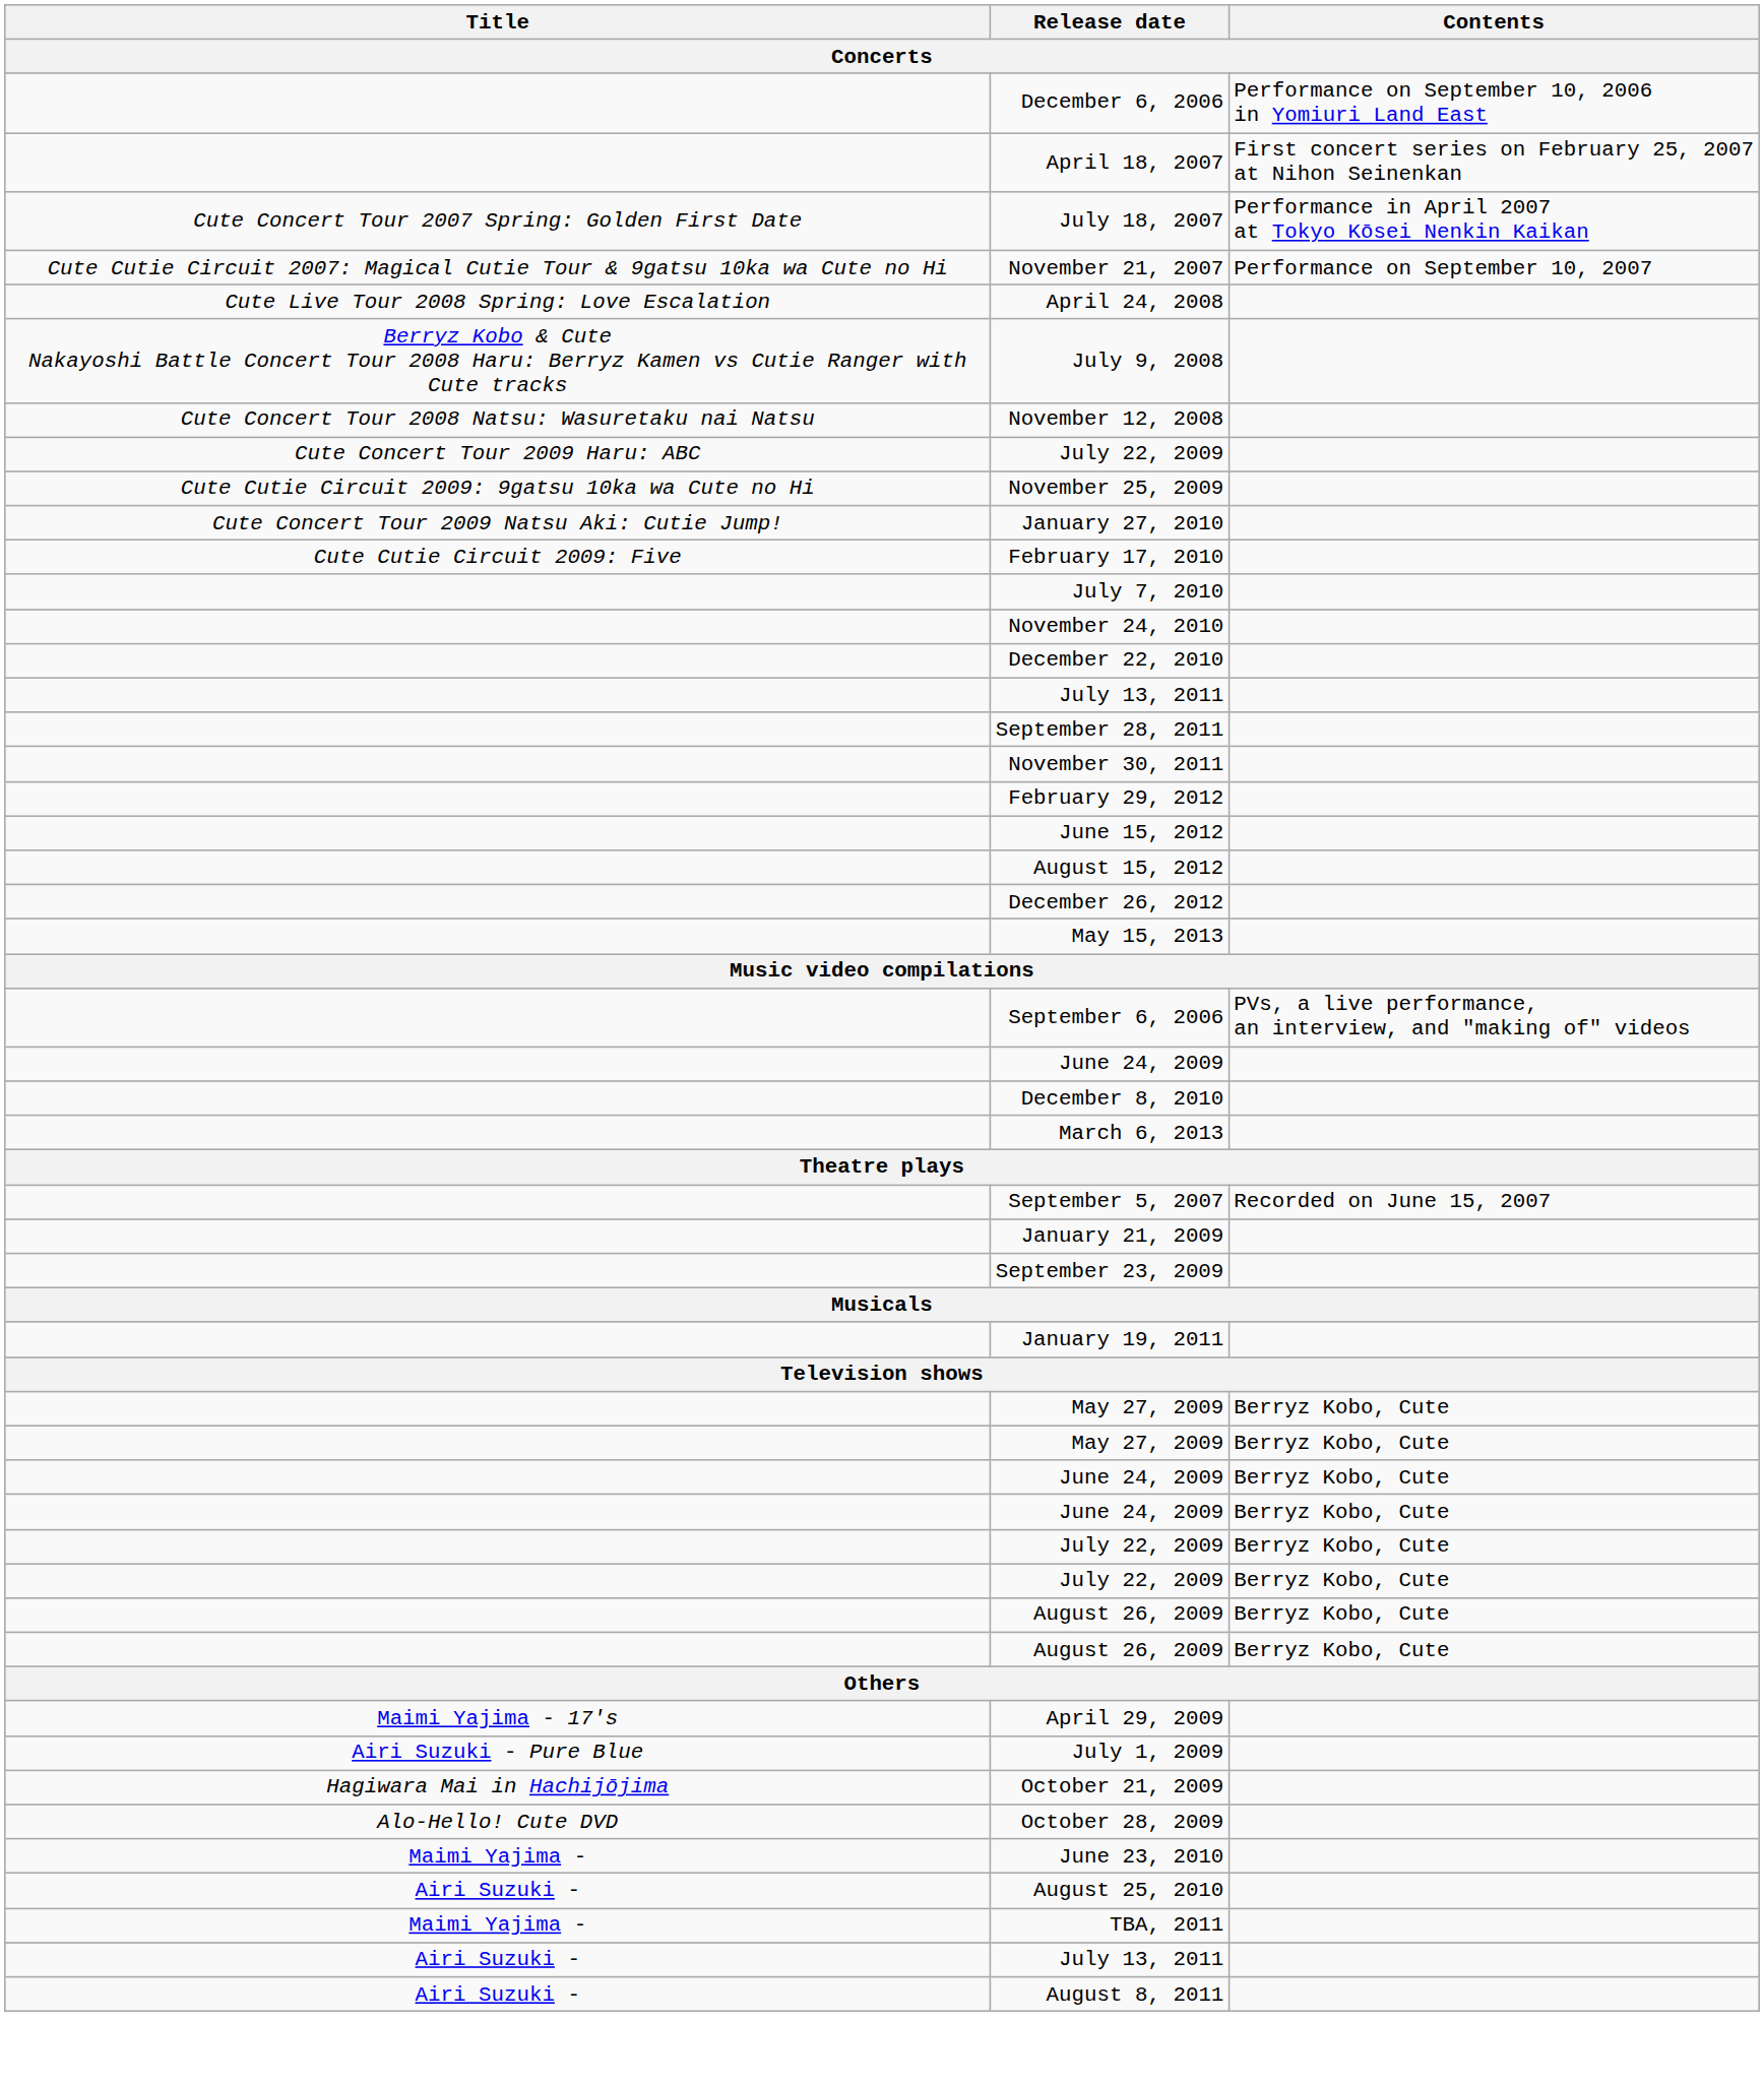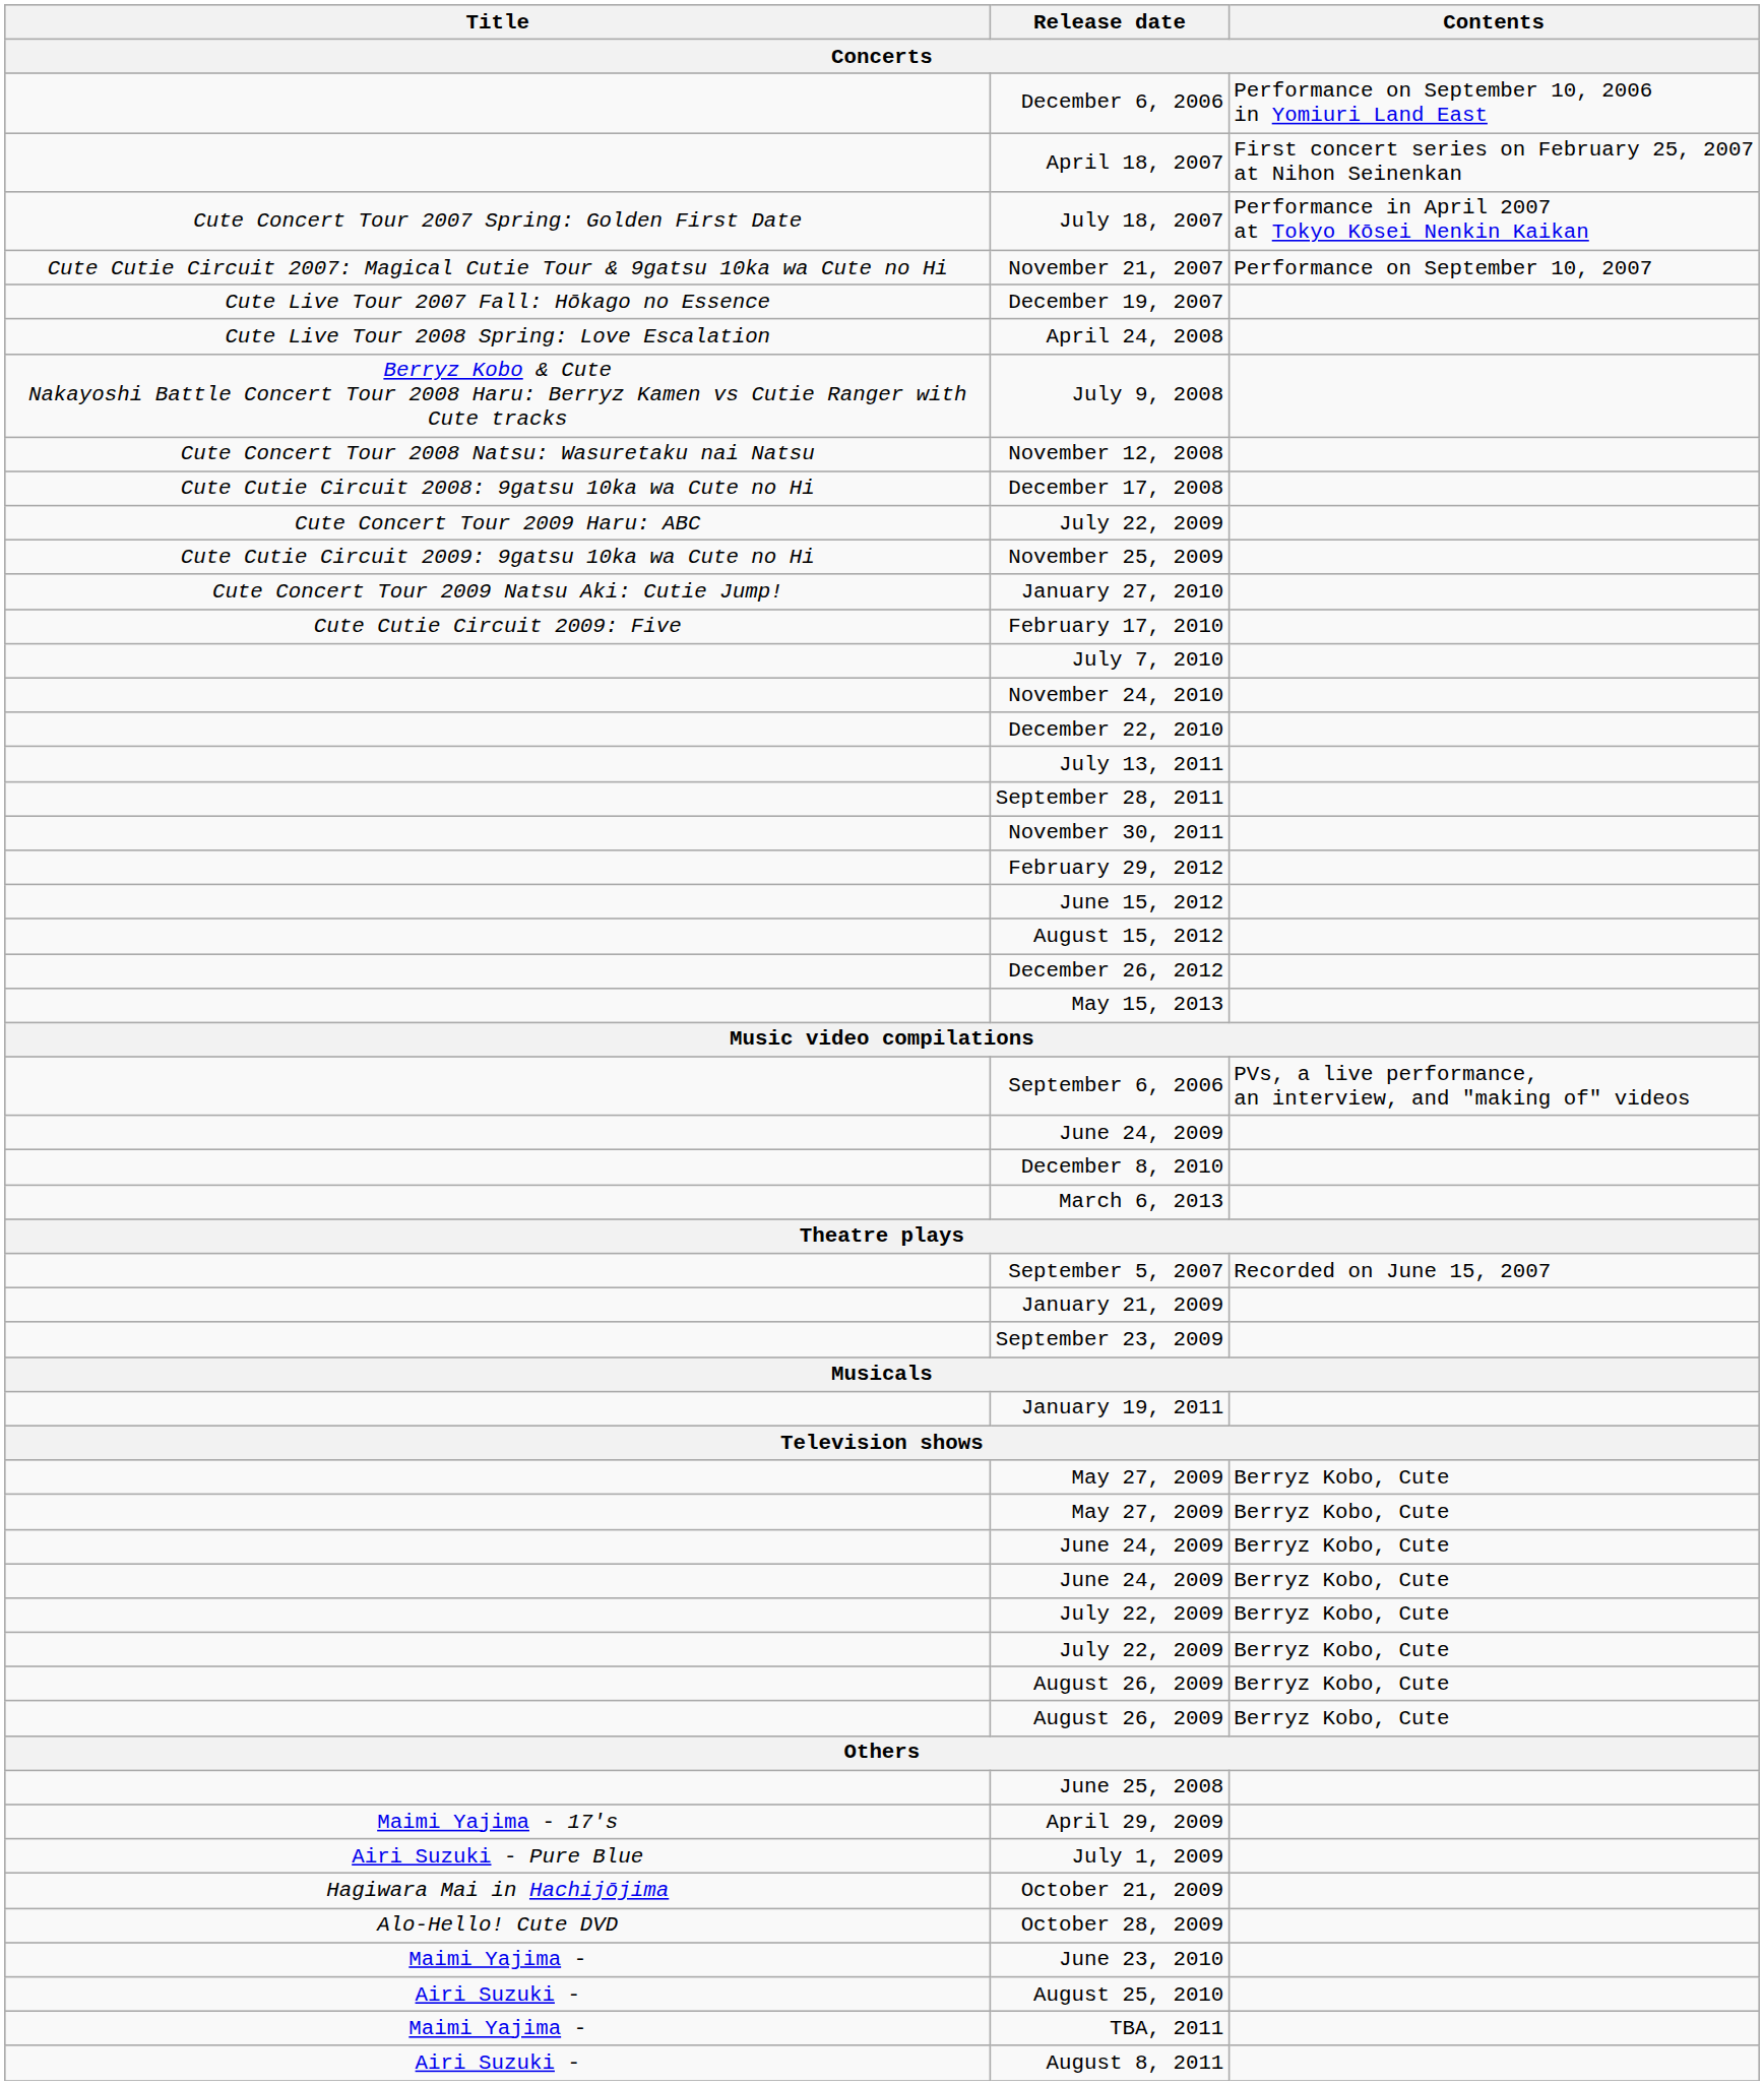 <table class="wikitable" style="text-align:center">
 <tr>
 <th width="600">Title</th>
 <th>Release date</th>
 <th>Contents</th>
 </tr>
 <tr>
 <th colspan="3">Concerts</th>
 </tr>
 <tr>
 <td></td>
 <td align="right">December 6, 2006</td>
 <td align="left">Performance on September 10, 2006<br>in <a href='#'>Yomiuri Land East</a></td>
 </tr>
 <tr>
 <td></td>
 <td align="right">April 18, 2007</td>
 <td align="left">First concert series on February 25, 2007<br> at Nihon Seinenkan</td>
 </tr>
 <tr>
 <td><em>Cute Concert Tour 2007 Spring: Golden First Date</em></td>
 <td align="right">July 18, 2007</td>
 <td align="left">Performance in April 2007<br> at <a href='#'>Tokyo Kōsei Nenkin Kaikan</a></td>
 </tr>
 <tr>
 <td><em>Cute Cutie Circuit 2007: Magical Cutie Tour & 9gatsu 10ka wa Cute no Hi</em></td>
 <td align="right">November 21, 2007</td>
 <td align="left">Performance on September 10, 2007</td>
 </tr>
 <tr>
+<td><em>Cute Live Tour 2007 Fall: Hōkago no Essence</em></td>
+<td align="right">December 19, 2007</td>
+<td></td>
+</tr>
+<tr>
 <td><em>Cute Live Tour 2008 Spring: Love Escalation</em></td>
 <td align="right">April 24, 2008</td>
 <td></td>
 </tr>
 <tr>
 <td><em><a href='#'>Berryz Kobo</a> & Cute<br>Nakayoshi Battle Concert Tour 2008 Haru: Berryz Kamen vs Cutie Ranger with Cute tracks</em></td>
 <td align="right">July 9, 2008</td>
 <td></td>
 </tr>
 <tr>
 <td><em>Cute Concert Tour 2008 Natsu: Wasuretaku nai Natsu</em></td>
 <td align="right">November 12, 2008</td>
+<td></td>
+</tr>
+<tr>
+<td><em>Cute Cutie Circuit 2008: 9gatsu 10ka wa Cute no Hi</em></td>
+<td align="right">December 17, 2008</td>
 <td></td>
 </tr>
 <tr>
 <td><em>Cute Concert Tour 2009 Haru: ABC</em></td>
 <td align="right">July 22, 2009</td>
 <td></td>
 </tr>
 <tr>
 <td><em>Cute Cutie Circuit 2009: 9gatsu 10ka wa Cute no Hi</em></td>
 <td align="right">November 25, 2009</td>
 <td></td>
 </tr>
 <tr>
 <td><em>Cute Concert Tour 2009 Natsu Aki: Cutie Jump!</em></td>
 <td align="right">January 27, 2010</td>
 <td></td>
 </tr>
 <tr>
 <td><em>Cute Cutie Circuit 2009: Five</em></td>
 <td align="right">February 17, 2010</td>
 <td></td>
 </tr>
 <tr>
 <td></td>
 <td align="right">July 7, 2010</td>
 <td></td>
 </tr>
 <tr>
 <td></td>
 <td align="right">November 24, 2010</td>
 <td></td>
 </tr>
 <tr>
 <td></td>
 <td align="right">December 22, 2010</td>
 <td></td>
 </tr>
 <tr>
 <td></td>
 <td align="right">July 13, 2011</td>
 <td></td>
 </tr>
 <tr>
 <td></td>
 <td align="right">September 28, 2011</td>
 <td></td>
 </tr>
 <tr>
 <td></td>
 <td align="right">November 30, 2011</td>
 <td></td>
 </tr>
 <tr>
 <td></td>
 <td align="right">February 29, 2012</td>
 <td></td>
 </tr>
 <tr>
 <td></td>
 <td align="right">June 15, 2012</td>
 <td></td>
 </tr>
 <tr>
 <td></td>
 <td align="right">August 15, 2012</td>
 <td></td>
 </tr>
 <tr>
 <td></td>
 <td align="right">December 26, 2012</td>
 <td></td>
 </tr>
 <tr>
 <td></td>
 <td align="right">May 15, 2013</td>
 <td></td>
 </tr>
 <tr>
 <th colspan="3">Music video compilations</th>
 </tr>
 <tr>
 <td></td>
 <td align="right">September 6, 2006</td>
 <td align="left">PVs, a live performance,<br> an interview, and "making of" videos</td>
 </tr>
 <tr>
 <td></td>
 <td align="right">June 24, 2009</td>
 <td></td>
 </tr>
 <tr>
 <td></td>
 <td align="right">December 8, 2010</td>
 <td></td>
 </tr>
 <tr>
 <td></td>
 <td align="right">March 6, 2013</td>
 <td></td>
 </tr>
 <tr>
 <th colspan="3">Theatre plays</th>
 </tr>
 <tr>
 <td></td>
 <td align="right">September 5, 2007</td>
 <td align="left">Recorded on June 15, 2007</td>
 </tr>
 <tr>
 <td></td>
 <td align="right">January 21, 2009</td>
 <td align="left"></td>
 </tr>
 <tr>
 <td></td>
 <td align="right">September 23, 2009</td>
 <td align="left"></td>
 </tr>
 <tr>
 <th colspan="3">Musicals</th>
 </tr>
 <tr>
 <td></td>
 <td align="right">January 19, 2011</td>
 <td></td>
 </tr>
 <tr>
 <th colspan="3">Television shows</th>
 </tr>
 <tr>
 <td></td>
 <td align="right">May 27, 2009</td>
 <td align="left">Berryz Kobo, Cute</td>
 </tr>
 <tr>
 <td></td>
 <td align="right">May 27, 2009</td>
 <td align="left">Berryz Kobo, Cute</td>
 </tr>
 <tr>
 <td></td>
 <td align="right">June 24, 2009</td>
 <td align="left">Berryz Kobo, Cute</td>
 </tr>
 <tr>
 <td></td>
 <td align="right">June 24, 2009</td>
 <td align="left">Berryz Kobo, Cute</td>
 </tr>
 <tr>
 <td></td>
 <td align="right">July 22, 2009</td>
 <td align="left">Berryz Kobo, Cute</td>
 </tr>
 <tr>
 <td></td>
 <td align="right">July 22, 2009</td>
 <td align="left">Berryz Kobo, Cute</td>
 </tr>
 <tr>
 <td></td>
 <td align="right">August 26, 2009</td>
 <td align="left">Berryz Kobo, Cute</td>
 </tr>
 <tr>
 <td></td>
 <td align="right">August 26, 2009</td>
 <td align="left">Berryz Kobo, Cute</td>
 </tr>
 <tr>
 <th colspan="3">Others</th>
 </tr>
 <tr>
+<td></td>
+<td align="right">June 25, 2008</td>
+<td></td>
+</tr>
+<tr>
 <td><a href='#'>Maimi Yajima</a> - <em>17's</em></td>
 <td align="right">April 29, 2009</td>
 <td></td>
 </tr>
 <tr>
 <td><a href='#'>Airi Suzuki</a> - <em>Pure Blue</em></td>
 <td align="right">July 1, 2009</td>
 <td></td>
 </tr>
 <tr>
 <td><em>Hagiwara Mai in <a href='#'>Hachijōjima</a></em></td>
 <td align="right">October 21, 2009</td>
 <td></td>
 </tr>
 <tr>
 <td><em>Alo-Hello! Cute DVD</em></td>
 <td align="right">October 28, 2009</td>
 <td></td>
 </tr>
 <tr>
 <td><a href='#'>Maimi Yajima</a> - </td>
 <td align="right">June 23, 2010</td>
 <td></td>
 </tr>
 <tr>
 <td><a href='#'>Airi Suzuki</a> - </td>
 <td align="right">August 25, 2010</td>
 <td><br></td>
 </tr>
 <tr>
 <td><a href='#'>Maimi Yajima</a> - </td>
 <td align="right">TBA, 2011</td>
 <td></td>
 </tr>
 <tr>
 <td><a href='#'>Airi Suzuki</a> - </td>
-<td align="right">July 13, 2011</td>
-<td></td>
-</tr>
-<tr>
-<td><a href='#'>Airi Suzuki</a> - </td>
 <td align="right">August 8, 2011</td>
 <td></td>
 </tr>
 </table>
